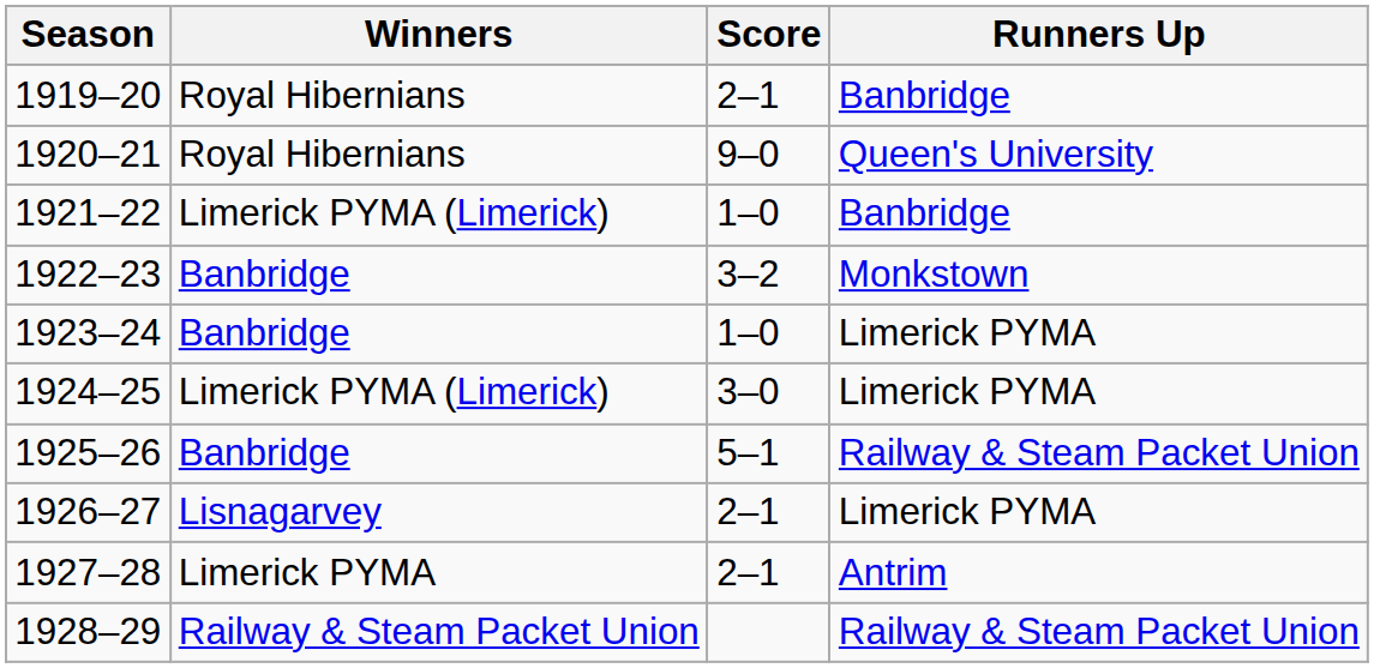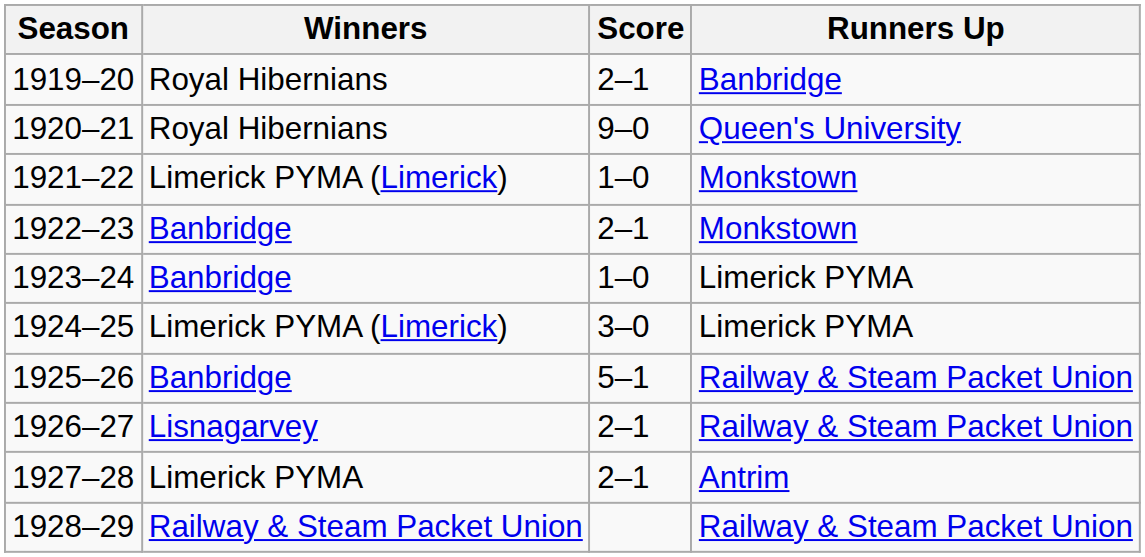 <table class="wikitable collapsible">
 <tr>
 <th>Season</th>
 <th>Winners</th>
 <th>Score</th>
 <th>Runners Up</th>
 </tr>
 <tr>
 <td>1919–20</td>
 <td>Royal Hibernians</td>
 <td>2–1</td>
 <td><a href='#'>Banbridge</a></td>
 </tr>
 <tr>
 <td>1920–21</td>
 <td>Royal Hibernians</td>
 <td>9–0</td>
 <td><a href='#'>Queen's University</a></td>
 </tr>
 <tr>
 <td>1921–22</td>
 <td>Limerick PYMA (<a href='#'>Limerick</a>)</td>
 <td>1–0</td>
-<td><a href='#'>Banbridge</a></td>
+<td><a href='#'>Monkstown</a></td>
 </tr>
 <tr>
 <td>1922–23</td>
 <td><a href='#'>Banbridge</a></td>
-<td>3–2</td>
+<td>2–1 </td>
 <td><a href='#'>Monkstown</a></td>
 </tr>
 <tr>
 <td>1923–24</td>
 <td><a href='#'>Banbridge</a></td>
 <td>1–0</td>
 <td>Limerick PYMA</td>
 </tr>
 <tr>
 <td>1924–25</td>
 <td>Limerick PYMA (<a href='#'>Limerick</a>)</td>
 <td>3–0 </td>
 <td>Limerick PYMA</td>
 </tr>
 <tr>
 <td>1925–26</td>
 <td><a href='#'>Banbridge</a></td>
 <td>5–1</td>
 <td><a href='#'>Railway & Steam Packet Union</a></td>
 </tr>
 <tr>
 <td>1926–27</td>
 <td><a href='#'>Lisnagarvey</a></td>
 <td>2–1 </td>
-<td>Limerick PYMA</td>
+<td><a href='#'>Railway & Steam Packet Union</a></td>
 </tr>
 <tr>
 <td>1927–28</td>
 <td>Limerick PYMA</td>
 <td>2–1 </td>
 <td><a href='#'>Antrim</a></td>
 </tr>
 <tr>
 <td>1928–29</td>
 <td><a href='#'>Railway & Steam Packet Union</a></td>
 <td></td>
 <td><a href='#'>Railway & Steam Packet Union</a></td>
 </tr>
 </table>
